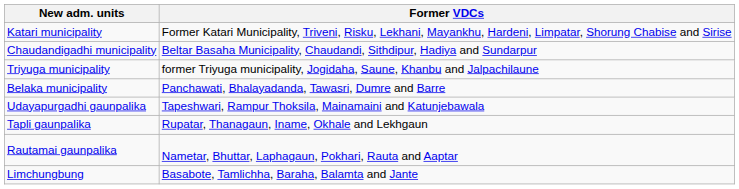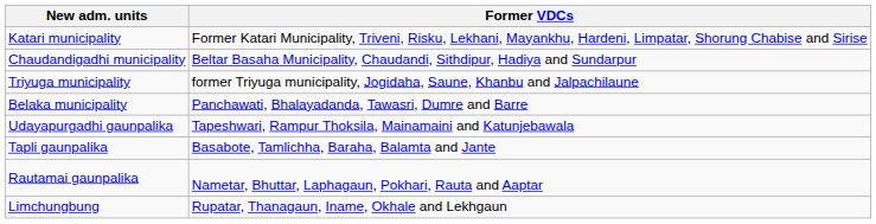 <table class="wikitable">
 <tr>
 <th>New adm. units</th>
 <th>Former <a href='#'>VDCs</a></th>
 </tr>
 <tr>
 <td><a href='#'>Katari municipality</a></td>
 <td>Former Katari Municipality, <a href='#'>Triveni</a>, <a href='#'>Risku</a>, <a href='#'>Lekhani</a>, <a href='#'>Mayankhu</a>, <a href='#'>Hardeni</a>, <a href='#'>Limpatar</a>, <a href='#'>Shorung Chabise</a> and <a href='#'>Sirise</a></td>
 </tr>
 <tr>
 <td><a href='#'>Chaudandigadhi municipality</a></td>
 <td><a href='#'>Beltar Basaha Municipality</a>, <a href='#'>Chaudandi</a>, <a href='#'>Sithdipur</a>, <a href='#'>Hadiya</a> and <a href='#'>Sundarpur</a></td>
 </tr>
 <tr>
 <td><a href='#'>Triyuga municipality</a></td>
 <td>former Triyuga municipality, <a href='#'>Jogidaha</a>, <a href='#'>Saune</a>, <a href='#'>Khanbu</a> and <a href='#'>Jalpachilaune</a></td>
 </tr>
 <tr>
 <td><a href='#'>Belaka municipality</a></td>
 <td><a href='#'>Panchawati</a>, <a href='#'>Bhalayadanda</a>, <a href='#'>Tawasri</a>, <a href='#'>Dumre</a> and <a href='#'>Barre</a></td>
 </tr>
 <tr>
 <td><a href='#'>Udayapurgadhi gaunpalika</a></td>
 <td><a href='#'>Tapeshwari</a>, <a href='#'>Rampur Thoksila</a>, <a href='#'>Mainamaini</a> and <a href='#'>Katunjebawala</a></td>
 </tr>
 <tr>
 <td><a href='#'>Tapli gaunpalika</a></td>
-<td><a href='#'>Rupatar</a>, <a href='#'>Thanagaun</a>, <a href='#'>Iname</a>, <a href='#'>Okhale</a> and Lekhgaun</td>
+<td><a href='#'>Basabote</a>, <a href='#'>Tamlichha</a>, <a href='#'>Baraha</a>, <a href='#'>Balamta</a> and <a href='#'>Jante</a></td>
 </tr>
 <tr>
 <td><a href='#'>Rautamai gaunpalika</a></td>
 <td><br><a href='#'>Nametar</a>, <a href='#'>Bhuttar</a>, <a href='#'>Laphagaun</a>, <a href='#'>Pokhari</a>, <a href='#'>Rauta</a> and <a href='#'>Aaptar</a></td>
 </tr>
 <tr>
 <td><a href='#'>Limchungbung</a></td>
-<td><a href='#'>Basabote</a>, <a href='#'>Tamlichha</a>, <a href='#'>Baraha</a>, <a href='#'>Balamta</a> and <a href='#'>Jante</a></td>
+<td><a href='#'>Rupatar</a>, <a href='#'>Thanagaun</a>, <a href='#'>Iname</a>, <a href='#'>Okhale</a> and Lekhgaun</td>
 </tr>
 </table>
